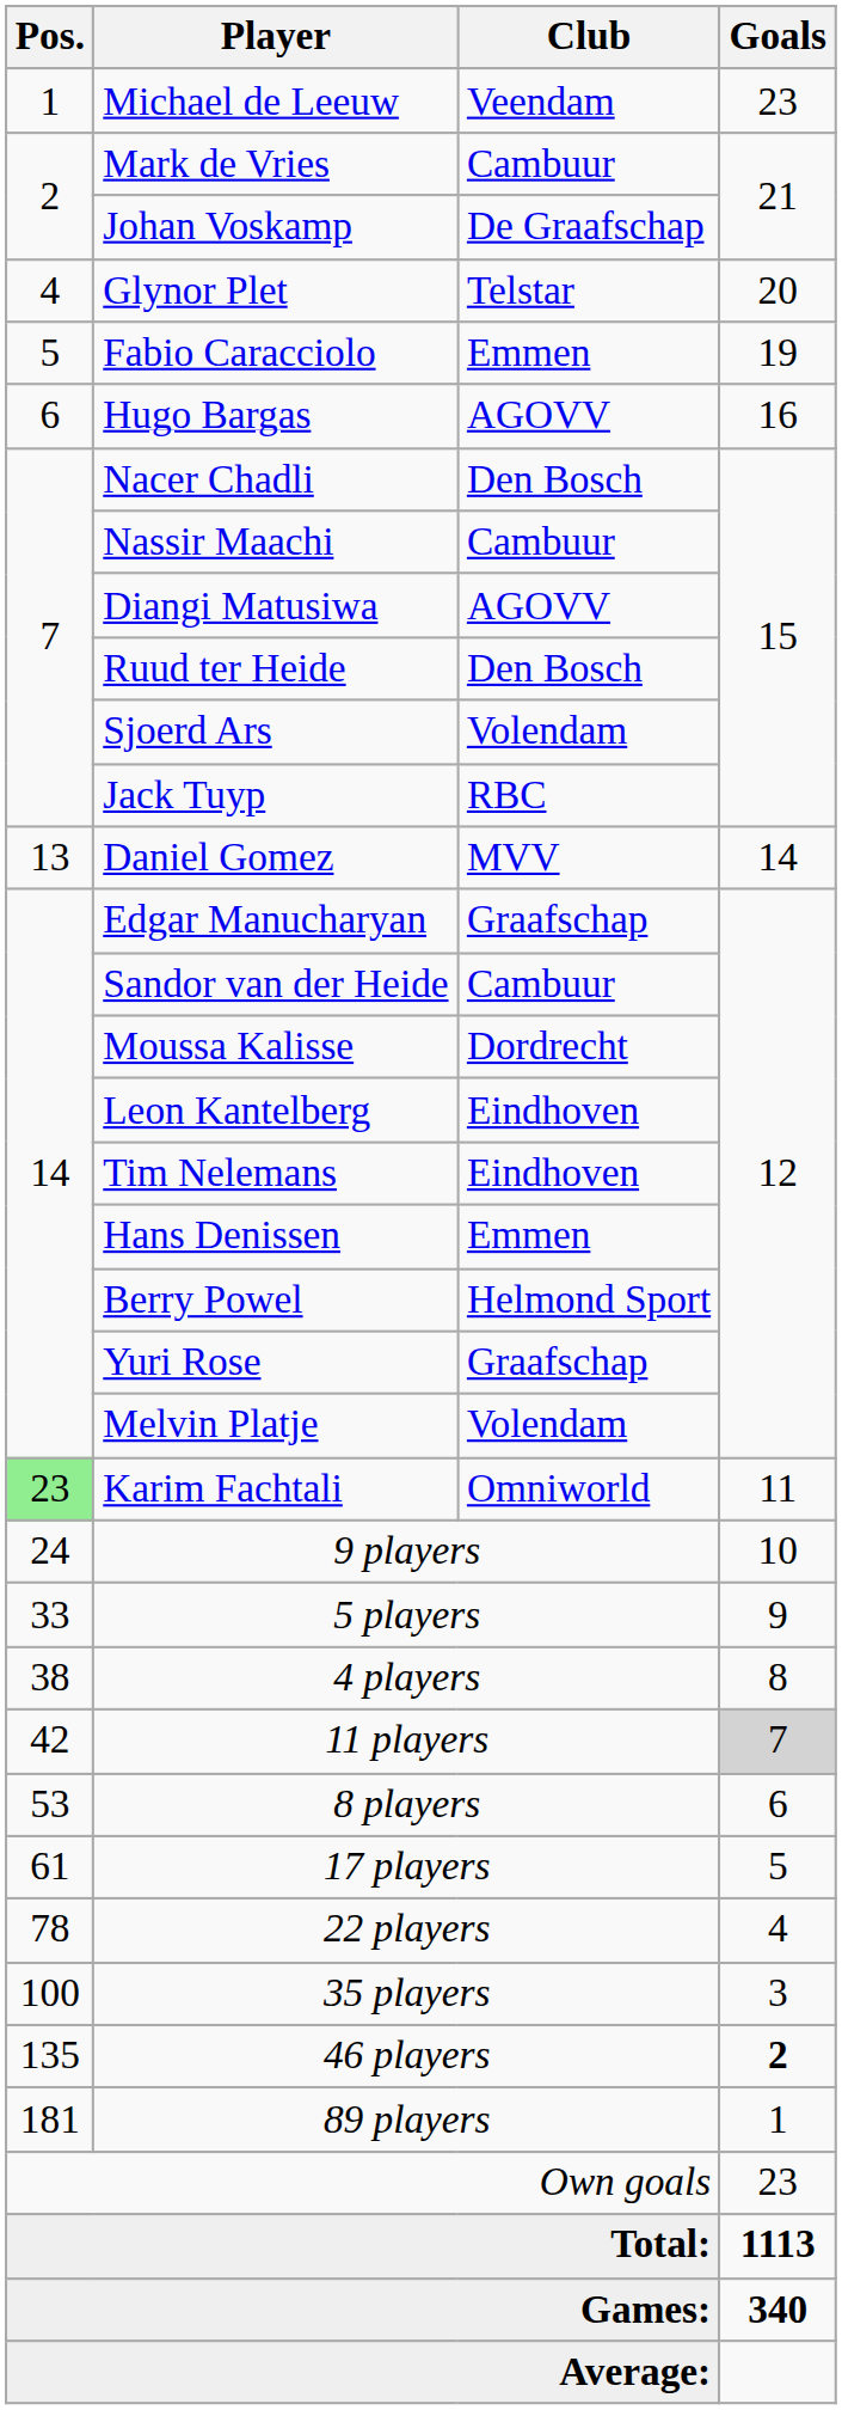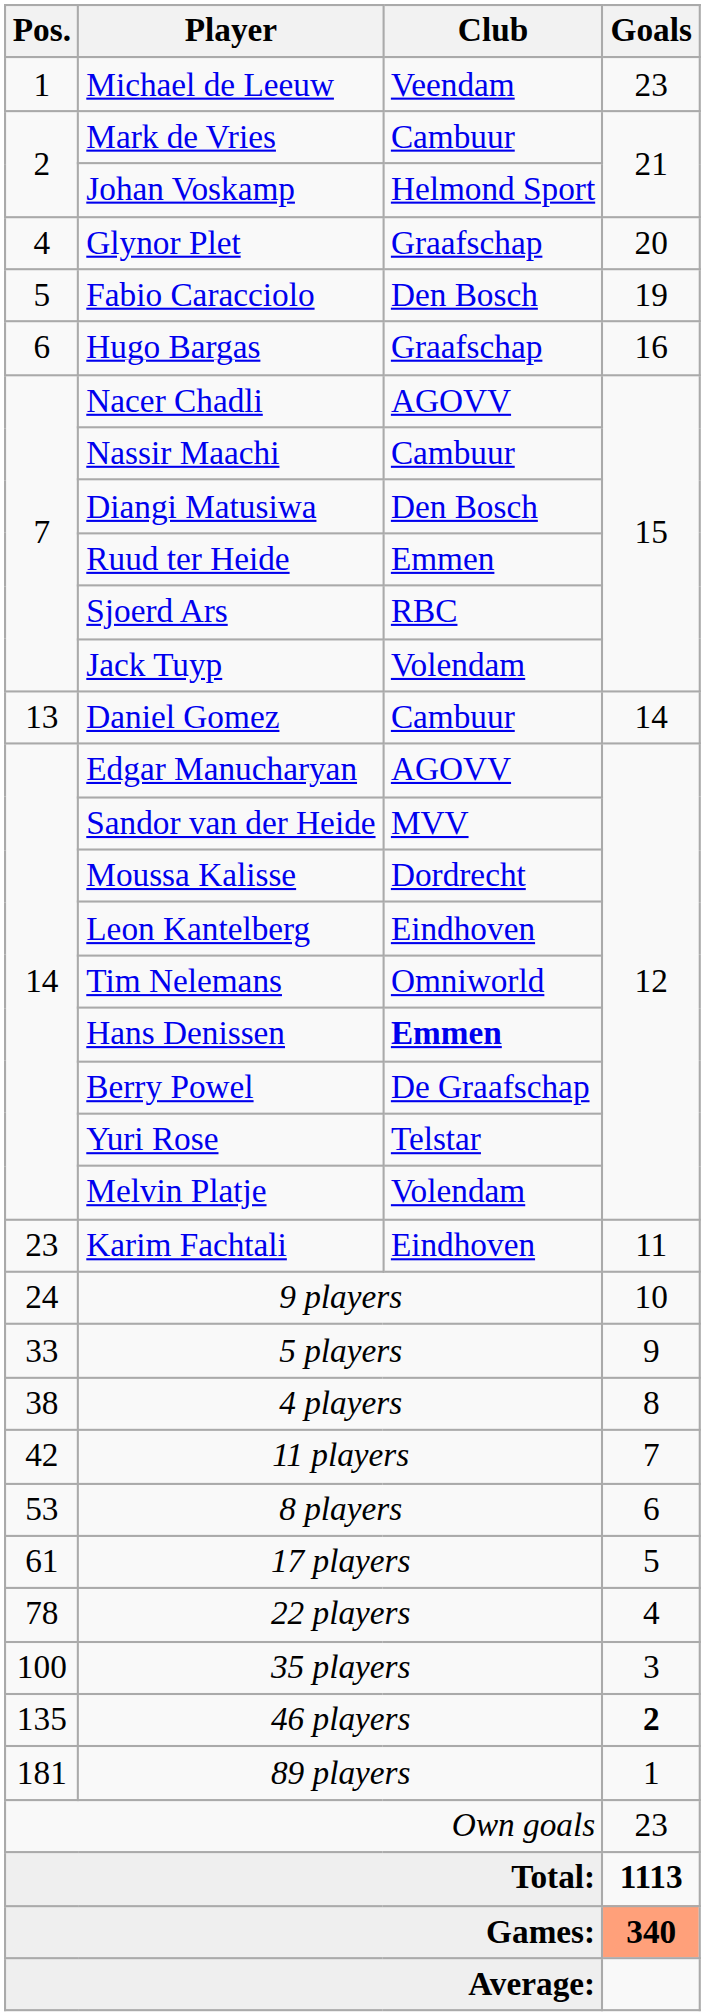 <table class="wikitable">
 <tr>
 <th>Pos.</th>
 <th>Player</th>
 <th>Club</th>
 <th>Goals</th>
 </tr>
 <tr>
 <td rowspan=1 align="center">1</td>
 <td> <a href='#'>Michael de Leeuw</a></td>
 <td><a href='#'>Veendam</a></td>
 <td rowspan=1 align="center">23</td>
 </tr>
 <tr>
 <td rowspan=2 align="center">2</td>
 <td> <a href='#'>Mark de Vries</a></td>
 <td><a href='#'>Cambuur</a></td>
 <td rowspan=2 align="center">21</td>
 </tr>
 <tr>
 <td> <a href='#'>Johan Voskamp</a></td>
-<td><a href='#'>De Graafschap</a></td>
+<td><a href='#'>Helmond Sport</a></td>
 </tr>
 <tr>
 <td rowspan=1 align="center">4</td>
 <td> <a href='#'>Glynor Plet</a></td>
-<td><a href='#'>Telstar</a></td>
+<td><a href='#'>Graafschap</a></td>
 <td rowspan=1 align="center">20</td>
 </tr>
 <tr>
 <td rowspan=1 align="center">5</td>
 <td> <a href='#'>Fabio Caracciolo</a></td>
-<td><a href='#'>Emmen</a></td>
+<td><a href='#'>Den Bosch</a></td>
 <td rowspan=1 align="center">19</td>
 </tr>
 <tr>
 <td rowspan=1 align="center">6</td>
 <td> <a href='#'>Hugo Bargas</a></td>
-<td><a href='#'>AGOVV</a></td>
+<td><a href='#'>Graafschap</a></td>
 <td rowspan=1 align="center">16</td>
 </tr>
 <tr>
 <td rowspan=6 align="center">7</td>
 <td> <a href='#'>Nacer Chadli</a></td>
-<td><a href='#'>Den Bosch</a></td>
+<td><a href='#'>AGOVV</a></td>
 <td rowspan=6 align="center">15</td>
 </tr>
 <tr>
 <td> <a href='#'>Nassir Maachi</a></td>
 <td><a href='#'>Cambuur</a></td>
 </tr>
 <tr>
 <td> <a href='#'>Diangi Matusiwa</a></td>
-<td><a href='#'>AGOVV</a></td>
+<td><a href='#'>Den Bosch</a></td>
 </tr>
 <tr>
 <td> <a href='#'>Ruud ter Heide</a></td>
-<td><a href='#'>Den Bosch</a></td>
+<td><a href='#'>Emmen</a></td>
 </tr>
 <tr>
 <td> <a href='#'>Sjoerd Ars</a></td>
-<td><a href='#'>Volendam</a></td>
+<td><a href='#'>RBC</a></td>
 </tr>
 <tr>
 <td> <a href='#'>Jack Tuyp</a></td>
-<td><a href='#'>RBC</a></td>
+<td><a href='#'>Volendam</a></td>
 </tr>
 <tr>
 <td rowspan=1 align="center">13</td>
 <td> <a href='#'>Daniel Gomez</a></td>
-<td><a href='#'>MVV</a></td>
+<td><a href='#'>Cambuur</a></td>
 <td rowspan=1 align="center">14</td>
 </tr>
 <tr>
 <td rowspan=9 align="center">14</td>
 <td> <a href='#'>Edgar Manucharyan</a></td>
-<td><a href='#'>Graafschap</a></td>
+<td><a href='#'>AGOVV</a></td>
 <td rowspan=9 align="center">12</td>
 </tr>
 <tr>
 <td> <a href='#'>Sandor van der Heide</a></td>
-<td><a href='#'>Cambuur</a></td>
+<td><a href='#'>MVV</a></td>
 </tr>
 <tr>
 <td> <a href='#'>Moussa Kalisse</a></td>
 <td><a href='#'>Dordrecht</a></td>
 </tr>
 <tr>
 <td> <a href='#'>Leon Kantelberg</a></td>
 <td><a href='#'>Eindhoven</a></td>
 </tr>
 <tr>
 <td> <a href='#'>Tim Nelemans</a></td>
-<td><a href='#'>Eindhoven</a></td>
+<td><a href='#'>Omniworld</a></td>
 </tr>
 <tr>
 <td> <a href='#'>Hans Denissen</a></td>
-<td><a href='#'>Emmen</a></td>
+<td><strong><a href='#'>Emmen</a></strong></td>
 </tr>
 <tr>
 <td> <a href='#'>Berry Powel</a></td>
-<td><a href='#'>Helmond Sport</a></td>
+<td><a href='#'>De Graafschap</a></td>
 </tr>
 <tr>
 <td> <a href='#'>Yuri Rose</a></td>
-<td><a href='#'>Graafschap</a></td>
+<td><a href='#'>Telstar</a></td>
 </tr>
 <tr>
 <td> <a href='#'>Melvin Platje</a></td>
 <td><a href='#'>Volendam</a></td>
 </tr>
 <tr>
-<td rowspan=1 align="center" style="background: lightgreen;">23</td>
+<td rowspan=1 align="center">23</td>
 <td> <a href='#'>Karim Fachtali</a></td>
-<td><a href='#'>Omniworld</a></td>
+<td><a href='#'>Eindhoven</a></td>
 <td rowspan=1 align="center">11</td>
 </tr>
 <tr>
 <td rowspan=1 align="center">24</td>
 <td colspan=2 align="center"><em>9 players</em></td>
 <td rowspan=1 align="center">10</td>
 </tr>
 <tr>
 <td rowspan=1 align="center">33</td>
 <td colspan=2 align="center"><em>5 players</em></td>
 <td rowspan=1 align="center">9</td>
 </tr>
 <tr>
 <td rowspan=1 align="center">38</td>
 <td colspan=2 align="center"><em>4 players</em></td>
 <td rowspan=1 align="center">8</td>
 </tr>
 <tr>
 <td rowspan=1 align="center">42</td>
 <td colspan=2 align="center"><em>11 players</em></td>
-<td rowspan=1 align="center" style="background: lightgrey;">7</td>
+<td rowspan=1 align="center">7</td>
 </tr>
 <tr>
 <td rowspan=1 align="center">53</td>
 <td colspan=2 align="center"><em>8 players</em></td>
 <td rowspan=1 align="center">6</td>
 </tr>
 <tr>
 <td rowspan=1 align="center">61</td>
 <td colspan=2 align="center"><em>17 players</em></td>
 <td rowspan=1 align="center">5</td>
 </tr>
 <tr>
 <td rowspan=1 align="center">78</td>
 <td colspan=2 align="center"><em>22 players</em></td>
 <td rowspan=1 align="center">4</td>
 </tr>
 <tr>
 <td rowspan=1 align="center">100</td>
 <td colspan=2 align="center"><em>35 players</em></td>
 <td rowspan=1 align="center">3</td>
 </tr>
 <tr>
 <td rowspan=1 align="center">135</td>
 <td colspan=2 align="center"><em>46 players</em></td>
 <td rowspan=1 align="center"><strong>2</strong></td>
 </tr>
 <tr>
 <td rowspan=1 align="center">181</td>
 <td colspan=2 align="center"><em>89 players</em></td>
 <td rowspan=1 align="center">1</td>
 </tr>
 <tr>
 <td colspan=3 align="right"><em>Own goals</em></td>
 <td rowspan=1 align="center">23</td>
 </tr>
 <tr>
 <td bgcolor="#EFEFEF" colspan=3 align="right"><strong>Total:</strong></td>
 <td align="center"><strong>1113</strong></td>
 </tr>
 <tr>
 <td bgcolor="#EFEFEF" colspan=3 align="right"><strong>Games:</strong></td>
-<td align="center"><strong>340</strong></td>
+<td align="center" style="background: lightsalmon;"><strong>340</strong></td>
 </tr>
 <tr>
 <td bgcolor="#EFEFEF" colspan=3 align="right"><strong>Average:</strong></td>
 <td align="center"><strong></strong></td>
 </tr>
 </table>
